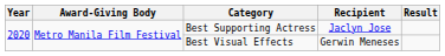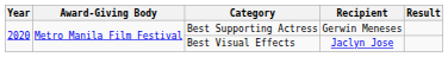 <table class="wikitable">
 <tr>
 <th>Year</th>
 <th>Award-Giving Body</th>
 <th>Category</th>
 <th>Recipient</th>
 <th>Result</th>
 </tr>
 <tr>
 <td rowspan="2"><a href='#'>2020</a></td>
 <td rowspan="2"><a href='#'>Metro Manila Film Festival</a></td>
 <td>Best Supporting Actress</td>
-<td align="center"><a href='#'>Jaclyn Jose</a></td>
+<td align="center">Gerwin Meneses</td>
 <td></td>
 </tr>
 <tr>
 <td>Best Visual Effects</td>
-<td align="center">Gerwin Meneses</td>
+<td align="center"><a href='#'>Jaclyn Jose</a></td>
 <td></td>
 </tr>
 </table>
